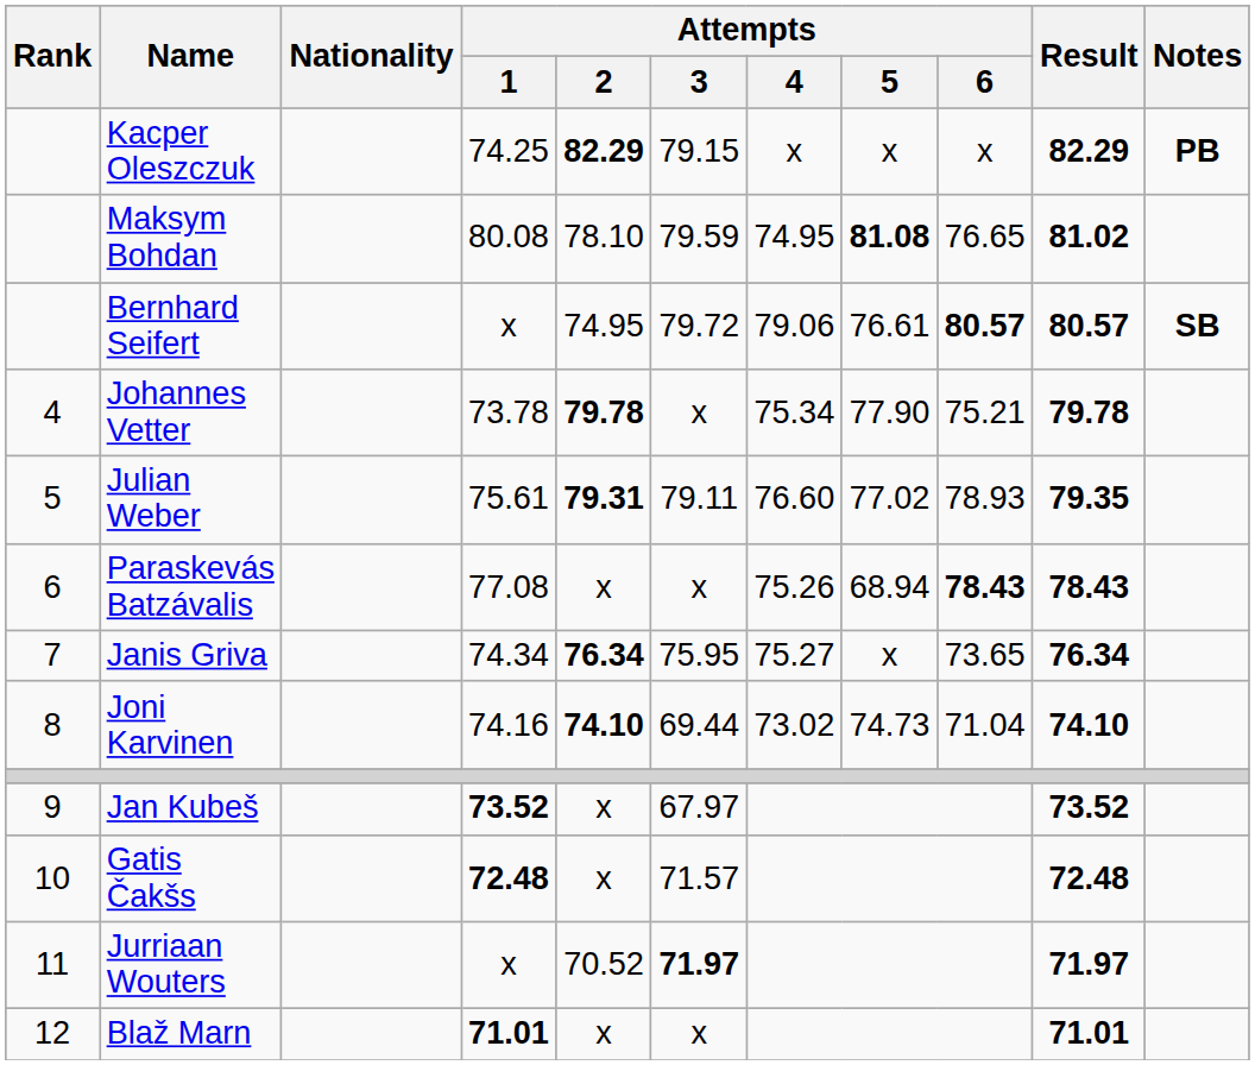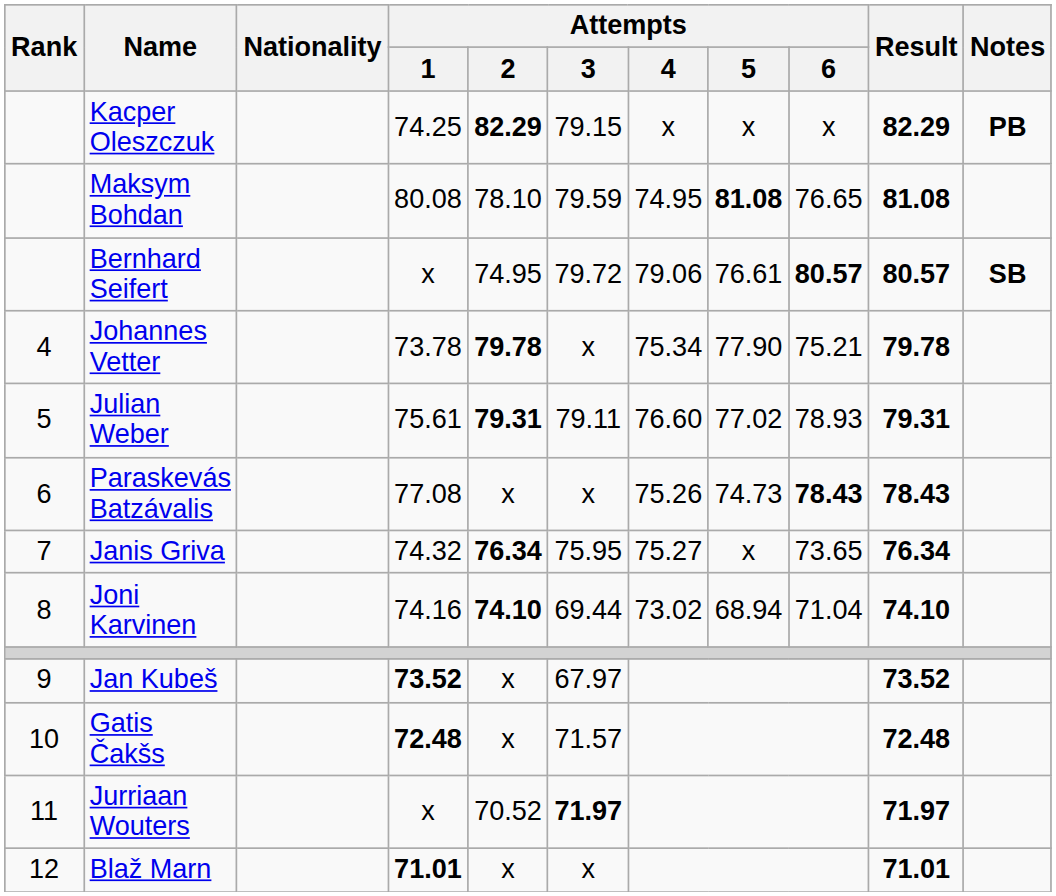 <table class="wikitable sortable" style="text-align:center">
 <tr>
 <th rowspan=2>Rank</th>
 <th rowspan=2>Name</th>
 <th rowspan=2>Nationality</th>
 <th colspan=6>Attempts</th>
 <th rowspan=2>Result</th>
 <th rowspan=2>Notes</th>
 </tr>
 <tr>
 <th>1</th>
 <th>2</th>
 <th>3</th>
 <th>4</th>
 <th>5</th>
 <th>6</th>
 </tr>
 <tr>
 <td></td>
 <td align=left><a href='#'>Kacper Oleszczuk</a></td>
 <td align=left></td>
 <td>74.25</td>
 <td><strong>82.29</strong></td>
 <td>79.15</td>
 <td>x</td>
 <td>x</td>
 <td>x</td>
 <td><strong>82.29</strong></td>
 <td><strong>PB</strong></td>
 </tr>
 <tr>
 <td></td>
 <td align=left><a href='#'>Maksym Bohdan</a></td>
 <td align=left></td>
 <td>80.08</td>
 <td>78.10</td>
 <td>79.59</td>
 <td>74.95</td>
 <td><strong>81.08</strong></td>
 <td>76.65</td>
-<td><strong>81.02</strong></td>
+<td><strong>81.08</strong></td>
 <td></td>
 </tr>
 <tr>
 <td></td>
 <td align=left><a href='#'>Bernhard Seifert</a></td>
 <td align=left></td>
 <td>x</td>
 <td>74.95</td>
 <td>79.72</td>
 <td>79.06</td>
 <td>76.61</td>
 <td><strong>80.57</strong></td>
 <td><strong>80.57</strong></td>
 <td><strong>SB</strong></td>
 </tr>
 <tr>
 <td>4</td>
 <td align=left><a href='#'>Johannes Vetter</a></td>
 <td align=left></td>
 <td>73.78</td>
 <td><strong>79.78</strong></td>
 <td>x</td>
 <td>75.34</td>
 <td>77.90</td>
 <td>75.21</td>
 <td><strong>79.78</strong></td>
 <td></td>
 </tr>
 <tr>
 <td>5</td>
 <td align=left><a href='#'>Julian Weber</a></td>
 <td align=left></td>
 <td>75.61</td>
 <td><strong>79.31</strong></td>
 <td>79.11</td>
 <td>76.60</td>
 <td>77.02</td>
 <td>78.93</td>
-<td><strong>79.35</strong></td>
+<td><strong>79.31</strong></td>
 <td></td>
 </tr>
 <tr>
 <td>6</td>
 <td align=left><a href='#'>Paraskevás Batzávalis</a></td>
 <td align=left></td>
 <td>77.08</td>
 <td>x</td>
 <td>x</td>
 <td>75.26</td>
-<td>68.94</td>
+<td>74.73</td>
 <td><strong>78.43</strong></td>
 <td><strong>78.43</strong></td>
 <td></td>
 </tr>
 <tr>
 <td>7</td>
 <td align=left><a href='#'>Janis Griva</a></td>
 <td align=left></td>
-<td>74.34</td>
+<td>74.32</td>
 <td><strong>76.34</strong></td>
 <td>75.95</td>
 <td>75.27</td>
 <td>x</td>
 <td>73.65</td>
 <td><strong>76.34</strong></td>
 <td></td>
 </tr>
 <tr>
 <td>8</td>
 <td align=left><a href='#'>Joni Karvinen</a></td>
 <td align=left></td>
 <td>74.16</td>
 <td><strong>74.10</strong></td>
 <td>69.44</td>
 <td>73.02</td>
-<td>74.73</td>
+<td>68.94</td>
 <td>71.04</td>
 <td><strong>74.10</strong></td>
 <td></td>
 </tr>
 <tr>
 <td colspan=11 bgcolor=lightgray></td>
 </tr>
 <tr>
 <td>9</td>
 <td align=left><a href='#'>Jan Kubeš</a></td>
 <td align=left></td>
 <td><strong>73.52</strong></td>
 <td>x</td>
 <td>67.97</td>
 <td colspan=3></td>
 <td><strong>73.52</strong></td>
 <td></td>
 </tr>
 <tr>
 <td>10</td>
 <td align=left><a href='#'>Gatis Čakšs</a></td>
 <td align=left></td>
 <td><strong>72.48</strong></td>
 <td>x</td>
 <td>71.57</td>
 <td colspan=3></td>
 <td><strong>72.48</strong></td>
 <td></td>
 </tr>
 <tr>
 <td>11</td>
 <td align=left><a href='#'>Jurriaan Wouters</a></td>
 <td align=left></td>
 <td>x</td>
 <td>70.52</td>
 <td><strong>71.97</strong></td>
 <td colspan=3></td>
 <td><strong>71.97</strong></td>
 <td></td>
 </tr>
 <tr>
 <td>12</td>
 <td align=left><a href='#'>Blaž Marn</a></td>
 <td align=left></td>
 <td><strong>71.01</strong></td>
 <td>x</td>
 <td>x</td>
 <td colspan=3></td>
 <td><strong>71.01</strong></td>
 <td></td>
 </tr>
 </table>
